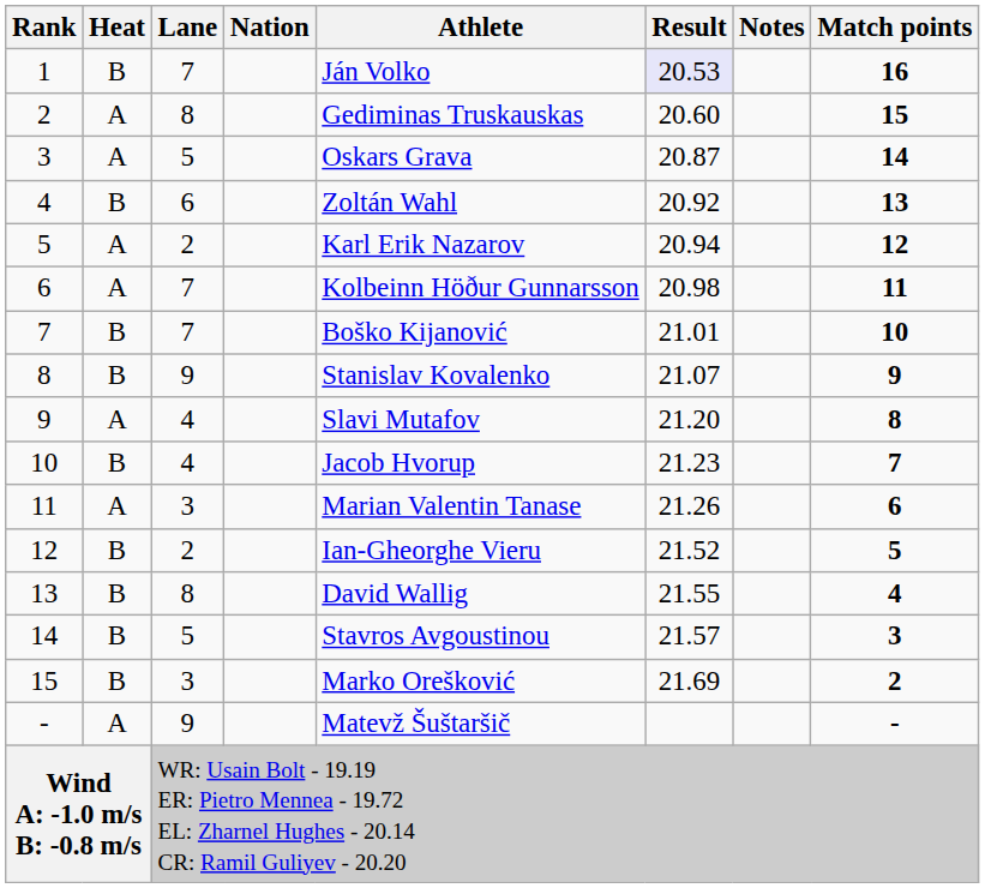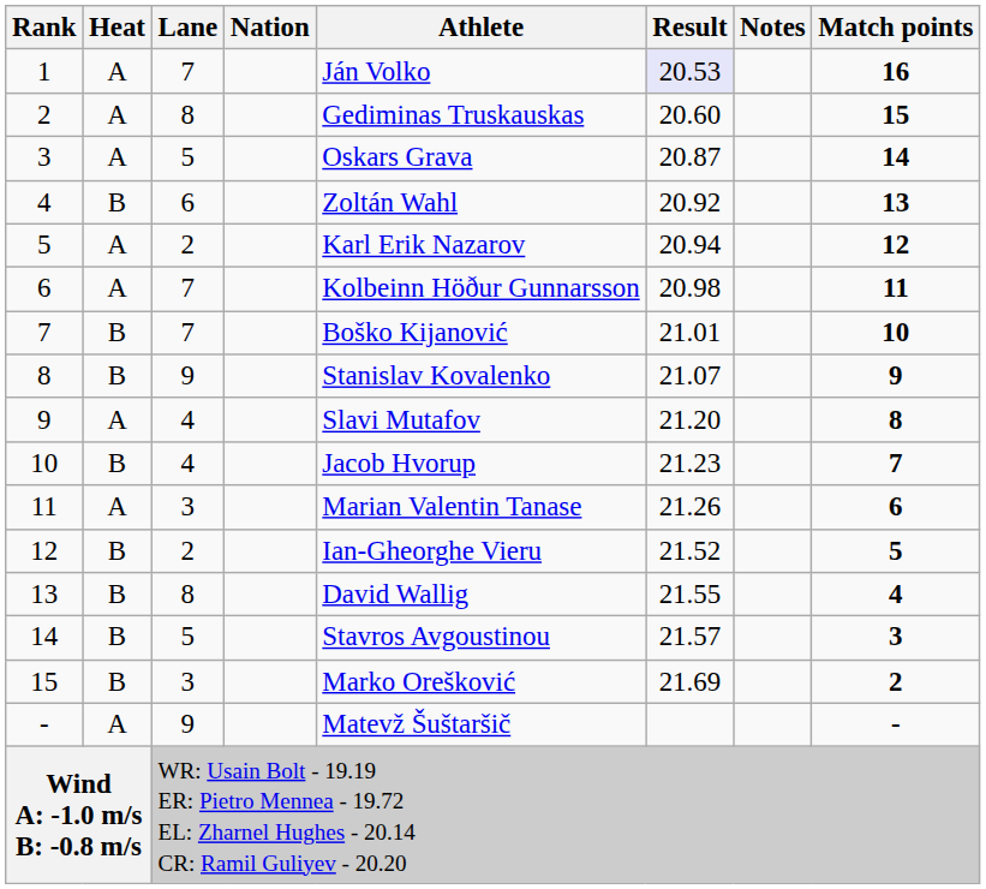 <table class="wikitable sortable" style="text-align:left;">
 <tr>
 <th>Rank</th>
 <th>Heat</th>
 <th>Lane</th>
 <th>Nation</th>
 <th>Athlete</th>
 <th>Result</th>
 <th>Notes</th>
 <th>Match points</th>
 </tr>
 <tr>
 <td align=center>1</td>
-<td align=center>B</td>
+<td align=center>A</td>
 <td align=center>7</td>
 <td></td>
 <td><a href='#'>Ján Volko</a></td>
 <td align=center style="background: lavender;">20.53</td>
 <td align=center></td>
 <td align=center><strong>16</strong></td>
 </tr>
 <tr>
 <td align=center>2</td>
 <td align=center>A</td>
 <td align=center>8</td>
 <td></td>
 <td><a href='#'>Gediminas Truskauskas</a></td>
 <td align=center>20.60</td>
 <td align=center></td>
 <td align=center><strong>15</strong></td>
 </tr>
 <tr>
 <td align=center>3</td>
 <td align=center>A</td>
 <td align=center>5</td>
 <td></td>
 <td><a href='#'>Oskars Grava</a></td>
 <td align=center>20.87</td>
 <td align=center></td>
 <td align=center><strong>14</strong></td>
 </tr>
 <tr>
 <td align=center>4</td>
 <td align=center>B</td>
 <td align=center>6</td>
 <td></td>
 <td><a href='#'>Zoltán Wahl</a></td>
 <td align=center>20.92</td>
 <td align=center></td>
 <td align=center><strong>13</strong></td>
 </tr>
 <tr>
 <td align=center>5</td>
 <td align=center>A</td>
 <td align=center>2</td>
 <td></td>
 <td><a href='#'>Karl Erik Nazarov</a></td>
 <td align=center>20.94</td>
 <td align=center></td>
 <td align=center><strong>12</strong></td>
 </tr>
 <tr>
 <td align=center>6</td>
 <td align=center>A</td>
 <td align=center>7</td>
 <td></td>
 <td><a href='#'>Kolbeinn Höður Gunnarsson</a></td>
 <td align=center>20.98</td>
 <td></td>
 <td align=center><strong>11</strong></td>
 </tr>
 <tr>
 <td align=center>7</td>
 <td align=center>B</td>
 <td align=center>7</td>
 <td></td>
 <td><a href='#'>Boško Kijanović</a></td>
 <td align=center>21.01</td>
 <td align=center></td>
 <td align=center><strong>10</strong></td>
 </tr>
 <tr>
 <td align=center>8</td>
 <td align=center>B</td>
 <td align=center>9</td>
 <td></td>
 <td><a href='#'>Stanislav Kovalenko</a></td>
 <td align=center>21.07</td>
 <td align=center></td>
 <td align=center><strong>9</strong></td>
 </tr>
 <tr>
 <td align=center>9</td>
 <td align=center>A</td>
 <td align=center>4</td>
 <td></td>
 <td><a href='#'>Slavi Mutafov</a></td>
 <td align=center>21.20</td>
 <td></td>
 <td align=center><strong>8</strong></td>
 </tr>
 <tr>
 <td align=center>10</td>
 <td align=center>B</td>
 <td align=center>4</td>
 <td></td>
 <td><a href='#'>Jacob Hvorup</a></td>
 <td align=center>21.23</td>
 <td align=center></td>
 <td align=center><strong>7</strong></td>
 </tr>
 <tr>
 <td align=center>11</td>
 <td align=center>A</td>
 <td align=center>3</td>
 <td></td>
 <td><a href='#'>Marian Valentin Tanase</a></td>
 <td align=center>21.26</td>
 <td></td>
 <td align=center><strong>6</strong></td>
 </tr>
 <tr>
 <td align=center>12</td>
 <td align=center>B</td>
 <td align=center>2</td>
 <td></td>
 <td><a href='#'>Ian-Gheorghe Vieru</a></td>
 <td align=center>21.52</td>
 <td align=center></td>
 <td align=center><strong>5</strong></td>
 </tr>
 <tr>
 <td align=center>13</td>
 <td align=center>B</td>
 <td align=center>8</td>
 <td></td>
 <td><a href='#'>David Wallig</a></td>
 <td align=center>21.55</td>
 <td></td>
 <td align=center><strong>4</strong></td>
 </tr>
 <tr>
 <td align=center>14</td>
 <td align=center>B</td>
 <td align=center>5</td>
 <td></td>
 <td><a href='#'>Stavros Avgoustinou</a></td>
 <td align=center>21.57</td>
 <td></td>
 <td align=center><strong>3</strong></td>
 </tr>
 <tr>
 <td align=center>15</td>
 <td align=center>B</td>
 <td align=center>3</td>
 <td></td>
 <td><a href='#'>Marko Orešković</a></td>
 <td align=center>21.69</td>
 <td></td>
 <td align=center><strong>2</strong></td>
 </tr>
 <tr>
 <td align=center>-</td>
 <td align=center>A</td>
 <td align=center>9</td>
 <td></td>
 <td><a href='#'>Matevž Šuštaršič</a></td>
 <td align=center></td>
 <td></td>
 <td align=center><strong>-</strong></td>
 </tr>
 <tr>
 <th colspan="2">Wind<br>A: -1.0 m/s<br>B: -0.8 m/s</th>
 <td colspan="6" bgcolor="#cccccc"><small>WR:  <a href='#'>Usain Bolt</a> - 19.19<br>ER:  <a href='#'>Pietro Mennea</a> - 19.72<br></small><small>EL:   <a href='#'>Zharnel Hughes</a> - 20.14<br>CR:  <a href='#'>Ramil Guliyev</a> - 20.20</small></td>
 </tr>
 </table>
